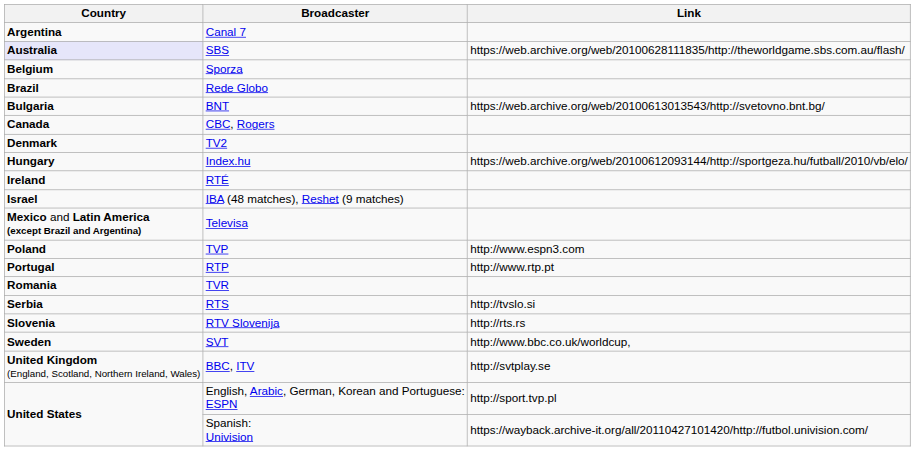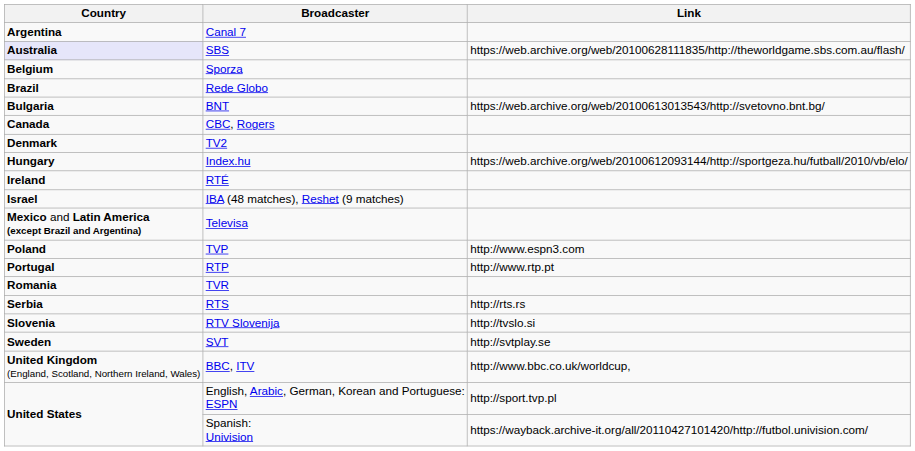 <table class="wikitable" border="1">
 <tr>
 <th>Country</th>
 <th>Broadcaster</th>
 <th>Link</th>
 </tr>
 <tr>
 <td><strong>Argentina</strong></td>
 <td><a href='#'>Canal 7</a></td>
 <td></td>
 </tr>
 <tr>
 <td style="background: lavender;"><strong>Australia</strong></td>
 <td><a href='#'>SBS</a></td>
 <td>https://web.archive.org/web/20100628111835/http://theworldgame.sbs.com.au/flash/</td>
 </tr>
 <tr>
 <td><strong>Belgium</strong></td>
 <td><a href='#'>Sporza</a></td>
 <td></td>
 </tr>
 <tr>
 <td><strong>Brazil</strong></td>
 <td><a href='#'>Rede Globo</a></td>
 <td></td>
 </tr>
 <tr>
 <td><strong>Bulgaria</strong></td>
 <td><a href='#'>BNT</a></td>
 <td>https://web.archive.org/web/20100613013543/http://svetovno.bnt.bg/</td>
 </tr>
 <tr>
 <td><strong>Canada</strong></td>
 <td><a href='#'>CBC</a>, <a href='#'>Rogers</a></td>
 <td></td>
 </tr>
 <tr>
 <td><strong>Denmark</strong></td>
 <td><a href='#'>TV2</a></td>
 <td></td>
 </tr>
 <tr>
 <td><strong>Hungary</strong></td>
 <td><a href='#'>Index.hu</a></td>
 <td>https://web.archive.org/web/20100612093144/http://sportgeza.hu/futball/2010/vb/elo/</td>
 </tr>
 <tr>
 <td><strong>Ireland</strong></td>
 <td><a href='#'>RTÉ</a></td>
 <td></td>
 </tr>
 <tr>
 <td><strong>Israel</strong></td>
 <td><a href='#'>IBA</a> (48 matches), <a href='#'>Reshet</a> (9 matches)</td>
 <td></td>
 </tr>
 <tr>
 <td><strong>Mexico</strong> and <strong>Latin America</strong><br><small><strong>(except Brazil and Argentina)</strong></small></td>
 <td><a href='#'>Televisa</a></td>
 <td></td>
 </tr>
 <tr>
 <td><strong>Poland</strong></td>
 <td><a href='#'>TVP</a></td>
 <td>http://www.espn3.com</td>
 </tr>
 <tr>
 <td><strong>Portugal</strong></td>
 <td><a href='#'>RTP</a></td>
 <td>http://www.rtp.pt</td>
 </tr>
 <tr>
 <td><strong>Romania</strong></td>
 <td><a href='#'>TVR</a></td>
 <td></td>
 </tr>
 <tr>
 <td><strong>Serbia</strong></td>
 <td><a href='#'>RTS</a></td>
-<td>http://tvslo.si</td>
+<td>http://rts.rs</td>
 </tr>
 <tr>
 <td><strong>Slovenia</strong></td>
 <td><a href='#'>RTV Slovenija</a></td>
-<td>http://rts.rs</td>
+<td>http://tvslo.si</td>
 </tr>
 <tr>
 <td><strong>Sweden</strong></td>
 <td><a href='#'>SVT</a></td>
-<td>http://www.bbc.co.uk/worldcup, </td>
+<td>http://svtplay.se</td>
 </tr>
 <tr>
 <td><strong>United Kingdom</strong><br><small>(England, Scotland, Northern Ireland, Wales)</small></td>
 <td><a href='#'>BBC</a>, <a href='#'>ITV</a></td>
-<td>http://svtplay.se</td>
+<td>http://www.bbc.co.uk/worldcup, </td>
 </tr>
 <tr>
 <td rowspan=2><strong>United States</strong></td>
 <td>English, <a href='#'>Arabic</a>, German, Korean and Portuguese:<br> <a href='#'>ESPN</a></td>
 <td>http://sport.tvp.pl</td>
 </tr>
 <tr>
 <td>Spanish:<br> <a href='#'>Univision</a></td>
 <td>https://wayback.archive-it.org/all/20110427101420/http://futbol.univision.com/</td>
 </tr>
 </table>
